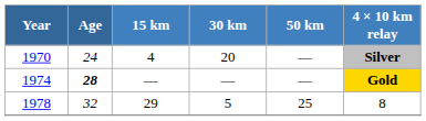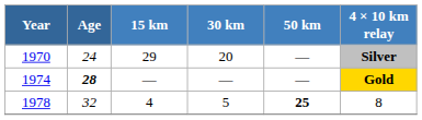 <table class="wikitable" style="font-size:95%; text-align:center; border:grey solid 1px; border-collapse:collapse; background:#ffffff;">
 <tr>
 <th style="background-color:#369; color:white; width:60px;"> Year </th>
 <th style="background-color:#369; color:white; width:40px;"> Age </th>
 <th style="background-color:#4180be; color:white; width:75px;"> 15 km </th>
 <th style="background-color:#4180be; color:white; width:75px;"> 30 km </th>
 <th style="background-color:#4180be; color:white; width:75px;"> 50 km </th>
 <th style="background-color:#4180be; color:white; width:75px;"> 4 × 10 km <br> relay </th>
 </tr>
 <tr>
 <td><a href='#'>1970</a></td>
 <td><em>24</em></td>
-<td>4</td>
+<td>29</td>
 <td>20</td>
 <td>—</td>
 <td style="background:silver;"><strong>Silver</strong></td>
 </tr>
 <tr>
 <td><a href='#'>1974</a></td>
 <td><strong><em>28</em></strong></td>
 <td>—</td>
 <td>—</td>
 <td>—</td>
 <td style="background:gold;"><strong>Gold</strong></td>
 </tr>
 <tr>
 <td><a href='#'>1978</a></td>
 <td><em>32</em></td>
-<td>29</td>
+<td>4</td>
 <td>5</td>
-<td>25</td>
+<td><strong>25</strong></td>
 <td>8</td>
 </tr>
 <tr>
 </tr>
 </table>
